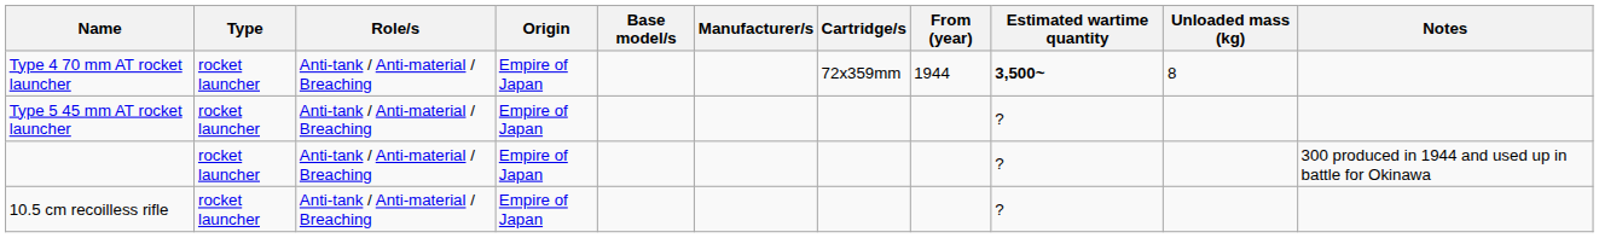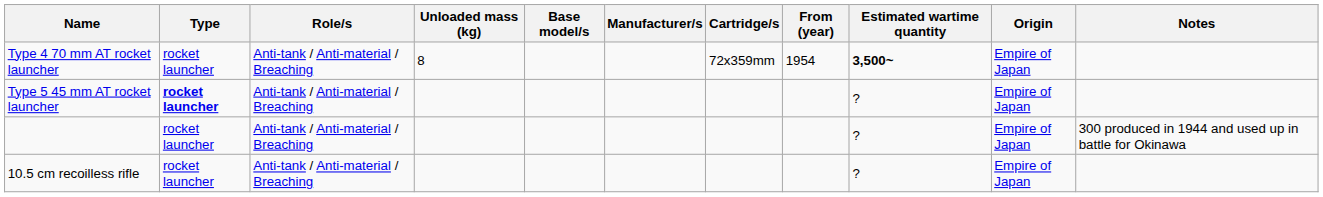 <table class="wikitable sortable" style="margin:left; width:100%; font-size:80%; border-collapse:collapse;">
 <tr>
 <th>Name</th>
 <th>Type</th>
 <th>Role/s</th>
-<th>Origin</th>
+<th>Unloaded mass (kg)</th>
 <th>Base model/s</th>
 <th>Manufacturer/s</th>
 <th>Cartridge/s</th>
 <th>From (year)</th>
 <th>Estimated wartime quantity</th>
-<th>Unloaded mass (kg)</th>
+<th>Origin</th>
 <th>Notes</th>
 </tr>
 <tr>
 <td><a href='#'>Type 4 70 mm AT rocket launcher</a></td>
 <td><a href='#'>rocket launcher</a></td>
 <td><a href='#'>Anti-tank</a> / <a href='#'>Anti-material</a> / <a href='#'>Breaching</a></td>
-<td> <a href='#'>Empire of Japan</a></td>
+<td>8</td>
 <td></td>
 <td></td>
 <td>72x359mm</td>
-<td>1944</td>
+<td>1954</td>
 <td><strong>3,500~</strong></td>
-<td>8</td>
+<td> <a href='#'>Empire of Japan</a></td>
 <td></td>
 </tr>
 <tr>
 <td><a href='#'>Type 5 45 mm AT rocket launcher</a></td>
-<td><a href='#'>rocket launcher</a></td>
+<td><strong><a href='#'>rocket launcher</a></strong></td>
 <td><a href='#'>Anti-tank</a> / <a href='#'>Anti-material</a> / <a href='#'>Breaching</a></td>
-<td> <a href='#'>Empire of Japan</a></td>
+<td></td>
 <td></td>
 <td></td>
 <td></td>
 <td></td>
 <td>?</td>
-<td></td>
+<td> <a href='#'>Empire of Japan</a></td>
 <td></td>
 </tr>
 <tr>
 <td></td>
 <td><a href='#'>rocket launcher</a></td>
 <td><a href='#'>Anti-tank</a> / <a href='#'>Anti-material</a> / <a href='#'>Breaching</a></td>
-<td> <a href='#'>Empire of Japan</a></td>
+<td></td>
 <td></td>
 <td></td>
 <td></td>
 <td></td>
 <td>?</td>
-<td></td>
+<td> <a href='#'>Empire of Japan</a></td>
 <td>300 produced in 1944 and used up in battle for Okinawa</td>
 </tr>
 <tr>
 <td>10.5 cm recoilless rifle</td>
 <td><a href='#'>rocket launcher</a></td>
 <td><a href='#'>Anti-tank</a> / <a href='#'>Anti-material</a> / <a href='#'>Breaching</a></td>
-<td> <a href='#'>Empire of Japan</a></td>
+<td></td>
 <td></td>
 <td></td>
 <td></td>
 <td></td>
 <td>?</td>
-<td></td>
+<td> <a href='#'>Empire of Japan</a></td>
 <td></td>
 </tr>
 </table>
